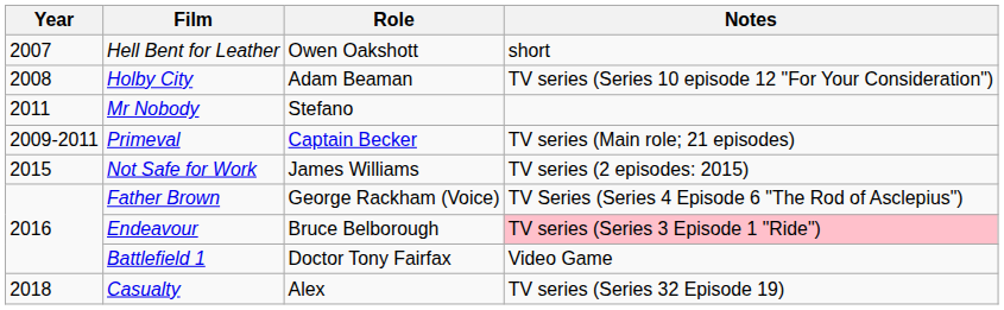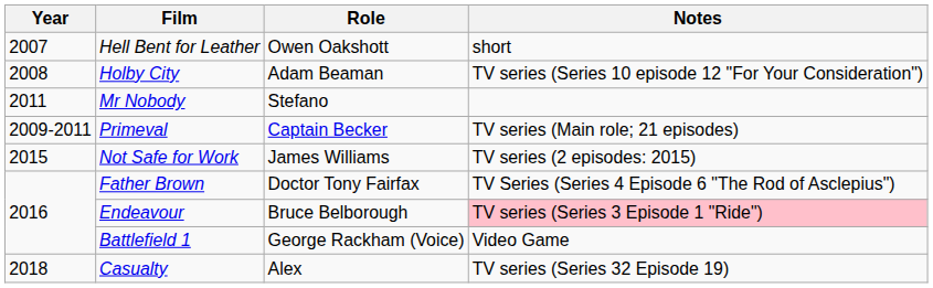 <table class="wikitable">
 <tr>
 <th>Year</th>
 <th>Film</th>
 <th>Role</th>
 <th>Notes</th>
 </tr>
 <tr>
 <td rowspan="1">2007</td>
 <td><em>Hell Bent for Leather</em></td>
 <td>Owen Oakshott</td>
 <td>short</td>
 </tr>
 <tr>
 <td rowspan="1">2008</td>
 <td><em><a href='#'>Holby City</a></em></td>
 <td>Adam Beaman</td>
 <td>TV series (Series 10 episode 12 "For Your Consideration")</td>
 </tr>
 <tr>
 <td>2011</td>
 <td><em><a href='#'>Mr Nobody</a></em></td>
 <td>Stefano</td>
 <td></td>
 </tr>
 <tr>
 <td>2009-2011</td>
 <td><em><a href='#'>Primeval</a></em></td>
 <td><a href='#'>Captain Becker</a></td>
 <td>TV series (Main role; 21 episodes)</td>
 </tr>
 <tr>
 <td rowspan="1">2015</td>
 <td><em><a href='#'>Not Safe for Work</a></em></td>
 <td>James Williams</td>
 <td>TV series (2 episodes: 2015)</td>
 </tr>
 <tr>
 <td rowspan="3">2016</td>
 <td><em><a href='#'>Father Brown</a></em></td>
-<td>George Rackham (Voice)</td>
+<td>Doctor Tony Fairfax</td>
 <td>TV Series (Series 4 Episode 6 "The Rod of Asclepius")</td>
 </tr>
 <tr>
 <td><em><a href='#'>Endeavour</a></em></td>
 <td>Bruce Belborough</td>
 <td style="background: pink;">TV series (Series 3 Episode 1 "Ride")</td>
 </tr>
 <tr>
 <td><em><a href='#'>Battlefield 1</a></em></td>
-<td>Doctor Tony Fairfax</td>
+<td>George Rackham (Voice)</td>
 <td>Video Game</td>
 </tr>
 <tr>
 <td rowspan="1">2018</td>
 <td><em><a href='#'>Casualty</a></em></td>
 <td>Alex</td>
 <td>TV series (Series 32 Episode 19)</td>
 </tr>
 </table>
